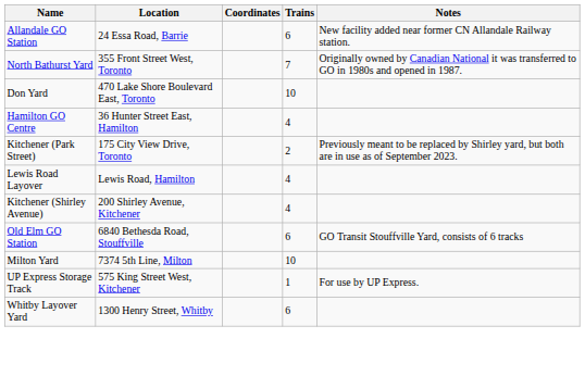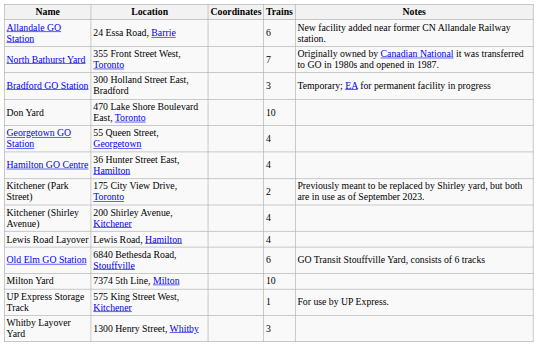 <table class="wikitable">
 <tr>
 <th>Name</th>
 <th>Location</th>
 <th>Coordinates</th>
 <th>Trains</th>
 <th>Notes</th>
 </tr>
 <tr>
 <td><a href='#'>Allandale GO Station</a></td>
 <td>24 Essa Road, <a href='#'>Barrie</a></td>
 <td></td>
 <td>6</td>
 <td>New facility added near former CN Allandale Railway station.</td>
 </tr>
 <tr>
 <td><a href='#'>North Bathurst Yard</a></td>
 <td>355 Front Street West, <a href='#'>Toronto</a></td>
 <td></td>
 <td>7</td>
 <td>Originally owned by <a href='#'>Canadian National</a> it was transferred to GO in 1980s and opened in 1987.</td>
 </tr>
 <tr>
+<td><a href='#'>Bradford GO Station</a></td>
+<td>300 Holland Street East, Bradford</td>
+<td></td>
+<td>3</td>
+<td>Temporary; <a href='#'>EA</a> for permanent facility in progress</td>
+</tr>
+<tr>
 <td>Don Yard</td>
 <td>470 Lake Shore Boulevard East, <a href='#'>Toronto</a></td>
 <td></td>
 <td>10</td>
+<td></td>
+</tr>
+<tr>
+<td><a href='#'>Georgetown GO Station</a></td>
+<td>55 Queen Street, <a href='#'>Georgetown</a></td>
+<td></td>
+<td>4</td>
 <td></td>
 </tr>
 <tr>
 <td><a href='#'>Hamilton GO Centre</a></td>
 <td>36 Hunter Street East, <a href='#'>Hamilton</a></td>
 <td></td>
 <td>4</td>
 <td></td>
 </tr>
 <tr>
 <td>Kitchener (Park Street)</td>
 <td>175 City View Drive, <a href='#'>Toronto</a></td>
 <td></td>
 <td>2</td>
 <td>Previously meant to be replaced by Shirley yard, but both are in use as of September 2023.</td>
 </tr>
 <tr>
-<td>Lewis Road Layover</td>
-<td>Lewis Road, <a href='#'>Hamilton</a></td>
+<td>Kitchener (Shirley Avenue)</td>
+<td>200 Shirley Avenue, <a href='#'>Kitchener</a></td>
 <td></td>
 <td>4</td>
 <td></td>
 </tr>
 <tr>
-<td>Kitchener (Shirley Avenue)</td>
-<td>200 Shirley Avenue, <a href='#'>Kitchener</a></td>
+<td>Lewis Road Layover</td>
+<td>Lewis Road, <a href='#'>Hamilton</a></td>
 <td></td>
 <td>4</td>
 <td></td>
 </tr>
 <tr>
 <td><a href='#'>Old Elm GO Station</a></td>
 <td>6840 Bethesda Road, <a href='#'>Stouffville</a></td>
 <td></td>
 <td>6</td>
 <td>GO Transit Stouffville Yard, consists of 6 tracks</td>
 </tr>
 <tr>
 <td>Milton Yard</td>
 <td>7374 5th Line, <a href='#'>Milton</a></td>
 <td></td>
 <td>10</td>
 <td></td>
 </tr>
 <tr>
 <td>UP Express Storage Track</td>
 <td>575 King Street West, <a href='#'>Kitchener</a></td>
 <td></td>
 <td>1</td>
 <td>For use by UP Express.</td>
 </tr>
 <tr>
 <td>Whitby Layover Yard</td>
 <td>1300 Henry Street, <a href='#'>Whitby</a></td>
 <td></td>
-<td>6</td>
+<td>3</td>
 <td></td>
 </tr>
 </table>
